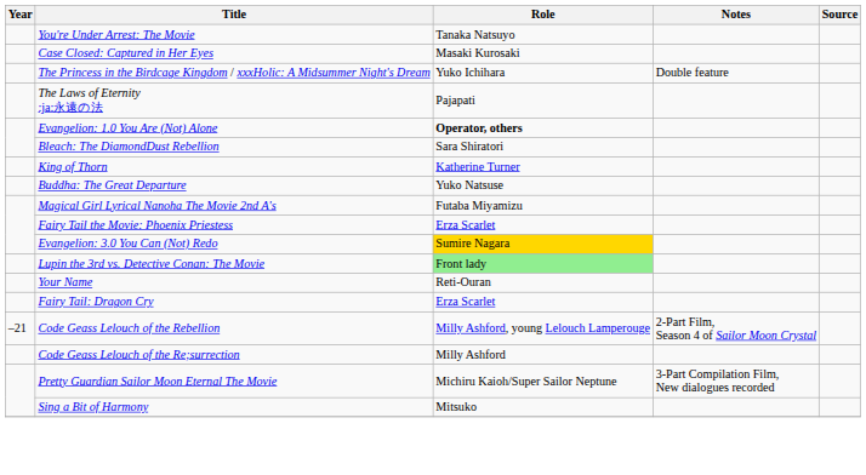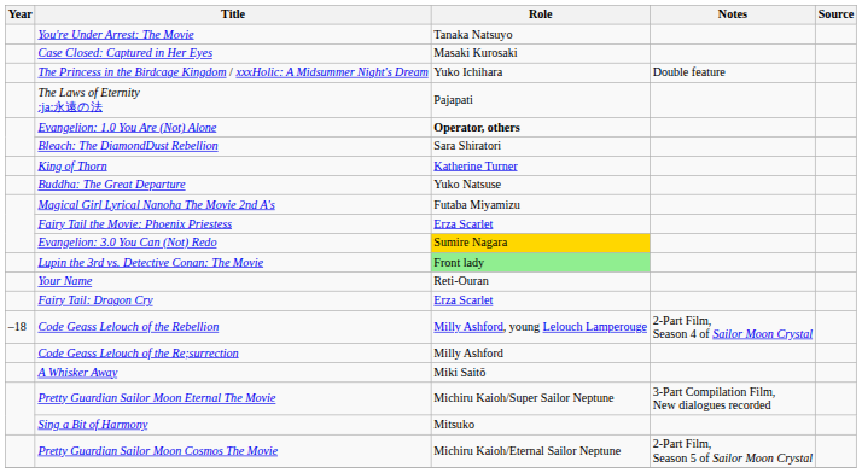 <table class="wikitable sortable plainrowheaders">
 <tr>
 <th>Year</th>
 <th>Title</th>
 <th>Role</th>
 <th class="unsortable">Notes</th>
 <th class="unsortable">Source</th>
 </tr>
 <tr>
 <td></td>
 <td><em><a href='#'>You're Under Arrest: The Movie</a></em></td>
 <td>Tanaka Natsuyo</td>
 <td></td>
 <td></td>
 </tr>
 <tr>
 <td></td>
 <td><em><a href='#'>Case Closed: Captured in Her Eyes</a></em></td>
 <td>Masaki Kurosaki</td>
 <td></td>
 <td></td>
 </tr>
 <tr>
 <td></td>
 <td><em><a href='#'>The Princess in the Birdcage Kingdom</a></em> / <em><a href='#'>xxxHolic: A Midsummer Night's Dream</a></em></td>
 <td>Yuko Ichihara</td>
 <td>Double feature</td>
 <td></td>
 </tr>
 <tr>
 <td></td>
 <td><em>The Laws of Eternity</em><br><a href='#'>:ja:永遠の法</a></td>
 <td>Pajapati</td>
 <td></td>
 <td></td>
 </tr>
 <tr>
 <td rowspan="2"></td>
 <td><em><a href='#'>Evangelion: 1.0 You Are (Not) Alone</a></em></td>
 <td><strong>Operator, others</strong></td>
 <td></td>
 <td></td>
 </tr>
 <tr>
 <td><em><a href='#'>Bleach: The DiamondDust Rebellion</a></em></td>
 <td>Sara Shiratori</td>
 <td></td>
 <td></td>
 </tr>
 <tr>
 <td></td>
 <td><em><a href='#'>King of Thorn</a></em></td>
 <td><a href='#'>Katherine Turner</a></td>
 <td></td>
 <td></td>
 </tr>
 <tr>
 <td></td>
 <td><em><a href='#'>Buddha: The Great Departure</a></em></td>
 <td>Yuko Natsuse</td>
 <td></td>
 <td></td>
 </tr>
 <tr>
 <td rowspan="3"></td>
 <td><em><a href='#'>Magical Girl Lyrical Nanoha The Movie 2nd A's</a></em></td>
 <td>Futaba Miyamizu</td>
 <td></td>
 <td></td>
 </tr>
 <tr>
 <td><em><a href='#'>Fairy Tail the Movie: Phoenix Priestess</a></em></td>
 <td><a href='#'>Erza Scarlet</a></td>
 <td></td>
 <td></td>
 </tr>
 <tr>
 <td><em><a href='#'>Evangelion: 3.0 You Can (Not) Redo</a></em></td>
 <td style="background: gold;">Sumire Nagara</td>
 <td></td>
 <td></td>
 </tr>
 <tr>
 <td></td>
 <td><em><a href='#'>Lupin the 3rd vs. Detective Conan: The Movie</a></em></td>
 <td style="background: lightgreen;">Front lady</td>
 <td></td>
 <td></td>
 </tr>
 <tr>
 <td></td>
 <td><em><a href='#'>Your Name</a></em></td>
 <td>Reti-Ouran</td>
 <td></td>
 <td></td>
 </tr>
 <tr>
 <td></td>
 <td><em><a href='#'>Fairy Tail: Dragon Cry</a></em></td>
 <td><a href='#'>Erza Scarlet</a></td>
 <td></td>
 <td></td>
 </tr>
 <tr>
-<td>–21</td>
+<td>–18</td>
 <td><em><a href='#'>Code Geass Lelouch of the Rebellion</a></em></td>
 <td><a href='#'>Milly Ashford</a>, young <a href='#'>Lelouch Lamperouge</a></td>
 <td>2-Part Film,<br>Season 4 of <em><a href='#'>Sailor Moon Crystal</a></em> </td>
 <td></td>
 </tr>
 <tr>
 <td></td>
 <td><em><a href='#'>Code Geass Lelouch of the Re;surrection</a></em></td>
 <td>Milly Ashford</td>
+<td></td>
+<td></td>
+</tr>
+<tr>
+<td></td>
+<td><em><a href='#'>A Whisker Away</a></em></td>
+<td>Miki Saitō</td>
 <td></td>
 <td></td>
 </tr>
 <tr>
 <td rowspan="2"></td>
 <td><em><a href='#'>Pretty Guardian Sailor Moon Eternal The Movie</a></em></td>
 <td>Michiru Kaioh/Super Sailor Neptune</td>
 <td>3-Part Compilation Film,<br>New dialogues recorded</td>
 <td></td>
 </tr>
 <tr>
 <td><em><a href='#'>Sing a Bit of Harmony</a></em></td>
 <td>Mitsuko</td>
 <td></td>
 <td></td>
 </tr>
 <tr>
+<td></td>
+<td><em><a href='#'>Pretty Guardian Sailor Moon Cosmos The Movie</a></em></td>
+<td>Michiru Kaioh/Eternal Sailor Neptune</td>
+<td>2-Part Film,<br>Season 5 of <em>Sailor Moon Crystal</em> </td>
+<td></td>
+</tr>
+<tr>
 </tr>
 </table>
